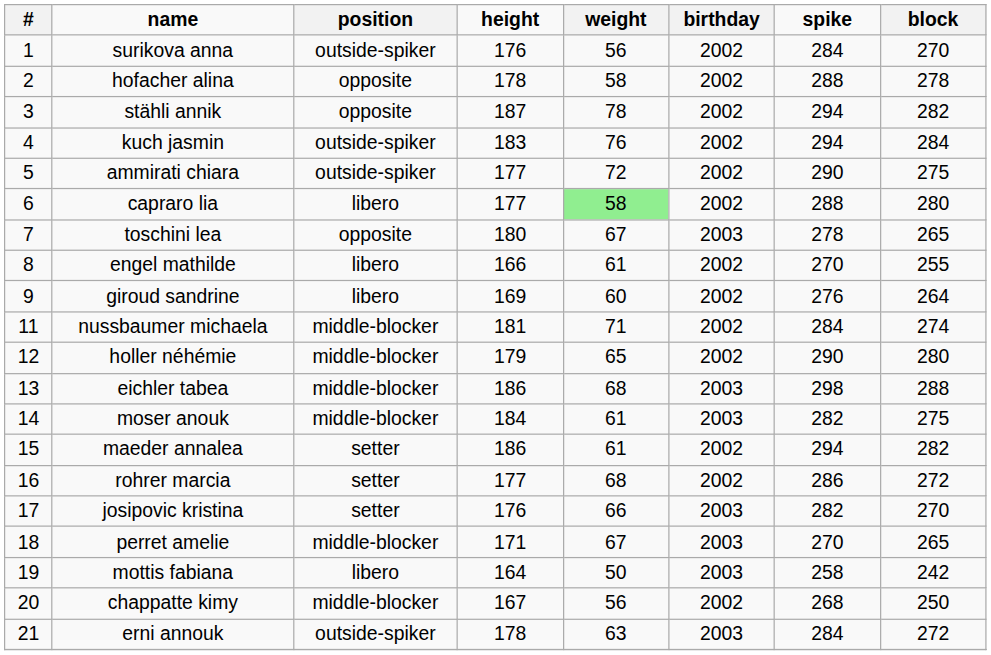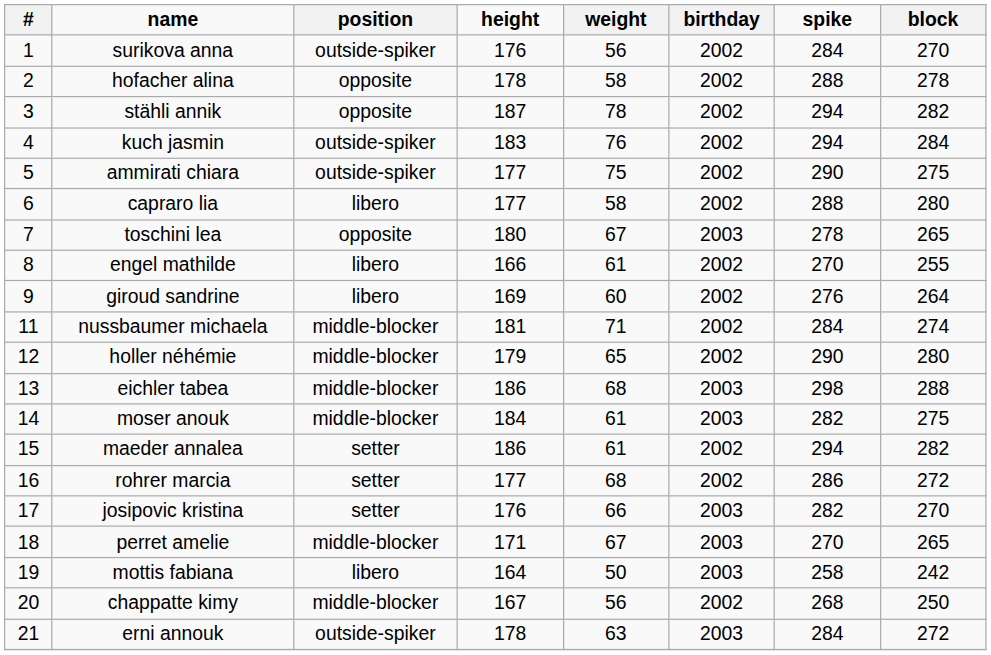 <table class="wikitable sortable" style="text-align:center;">
 <tr>
 <th style="width:2em">#</th>
 <td style="width:12em"><strong>name</strong></td>
 <th style="width:8em"><strong>position</strong></th>
 <td style="width:5em"><strong>height</strong></td>
 <th style="width:5em"><strong>weight</strong></th>
 <th style="width:5em"><strong>birthday</strong></th>
 <td style="width:5em"><strong>spike</strong></td>
 <th style="width:5em"><strong>block</strong></th>
 </tr>
 <tr>
 <td>1</td>
 <td>surikova anna</td>
 <td>outside-spiker</td>
 <td>176</td>
 <td>56</td>
 <td>2002</td>
 <td>284</td>
 <td>270</td>
 </tr>
 <tr>
 <td>2</td>
 <td>hofacher alina</td>
 <td>opposite</td>
 <td>178</td>
 <td>58</td>
 <td>2002</td>
 <td>288</td>
 <td>278</td>
 </tr>
 <tr>
 <td>3</td>
 <td>stähli annik</td>
 <td>opposite</td>
 <td>187</td>
 <td>78</td>
 <td>2002</td>
 <td>294</td>
 <td>282</td>
 </tr>
 <tr>
 <td>4</td>
 <td>kuch jasmin</td>
 <td>outside-spiker</td>
 <td>183</td>
 <td>76</td>
 <td>2002</td>
 <td>294</td>
 <td>284</td>
 </tr>
 <tr>
 <td>5</td>
 <td>ammirati chiara</td>
 <td>outside-spiker</td>
 <td>177</td>
-<td>72</td>
+<td>75</td>
 <td>2002</td>
 <td>290</td>
 <td>275</td>
 </tr>
 <tr>
 <td>6</td>
 <td>capraro lia</td>
 <td>libero</td>
 <td>177</td>
-<td style="background: lightgreen;">58</td>
+<td>58</td>
 <td>2002</td>
 <td>288</td>
 <td>280</td>
 </tr>
 <tr>
 <td>7</td>
 <td>toschini lea</td>
 <td>opposite</td>
 <td>180</td>
 <td>67</td>
 <td>2003</td>
 <td>278</td>
 <td>265</td>
 </tr>
 <tr>
 <td>8</td>
 <td>engel mathilde</td>
 <td>libero</td>
 <td>166</td>
 <td>61</td>
 <td>2002</td>
 <td>270</td>
 <td>255</td>
 </tr>
 <tr>
 <td>9</td>
 <td>giroud sandrine</td>
 <td>libero</td>
 <td>169</td>
 <td>60</td>
 <td>2002</td>
 <td>276</td>
 <td>264</td>
 </tr>
 <tr>
 <td>11</td>
 <td>nussbaumer michaela</td>
 <td>middle-blocker</td>
 <td>181</td>
 <td>71</td>
 <td>2002</td>
 <td>284</td>
 <td>274</td>
 </tr>
 <tr>
 <td>12</td>
 <td>holler néhémie</td>
 <td>middle-blocker</td>
 <td>179</td>
 <td>65</td>
 <td>2002</td>
 <td>290</td>
 <td>280</td>
 </tr>
 <tr>
 <td>13</td>
 <td>eichler tabea</td>
 <td>middle-blocker</td>
 <td>186</td>
 <td>68</td>
 <td>2003</td>
 <td>298</td>
 <td>288</td>
 </tr>
 <tr>
 <td>14</td>
 <td>moser anouk</td>
 <td>middle-blocker</td>
 <td>184</td>
 <td>61</td>
 <td>2003</td>
 <td>282</td>
 <td>275</td>
 </tr>
 <tr>
 <td>15</td>
 <td>maeder annalea</td>
 <td>setter</td>
 <td>186</td>
 <td>61</td>
 <td>2002</td>
 <td>294</td>
 <td>282</td>
 </tr>
 <tr>
 <td>16</td>
 <td>rohrer marcia</td>
 <td>setter</td>
 <td>177</td>
 <td>68</td>
 <td>2002</td>
 <td>286</td>
 <td>272</td>
 </tr>
 <tr>
 <td>17</td>
 <td>josipovic kristina</td>
 <td>setter</td>
 <td>176</td>
 <td>66</td>
 <td>2003</td>
 <td>282</td>
 <td>270</td>
 </tr>
 <tr>
 <td>18</td>
 <td>perret amelie</td>
 <td>middle-blocker</td>
 <td>171</td>
 <td>67</td>
 <td>2003</td>
 <td>270</td>
 <td>265</td>
 </tr>
 <tr>
 <td>19</td>
 <td>mottis fabiana</td>
 <td>libero</td>
 <td>164</td>
 <td>50</td>
 <td>2003</td>
 <td>258</td>
 <td>242</td>
 </tr>
 <tr>
 <td>20</td>
 <td>chappatte kimy</td>
 <td>middle-blocker</td>
 <td>167</td>
 <td>56</td>
 <td>2002</td>
 <td>268</td>
 <td>250</td>
 </tr>
 <tr>
 <td>21</td>
 <td>erni annouk</td>
 <td>outside-spiker</td>
 <td>178</td>
 <td>63</td>
 <td>2003</td>
 <td>284</td>
 <td>272</td>
 </tr>
 <tr>
 </tr>
 </table>
